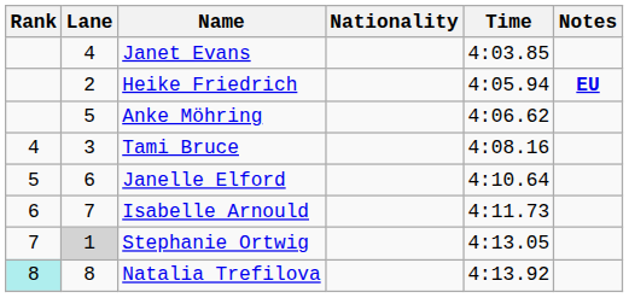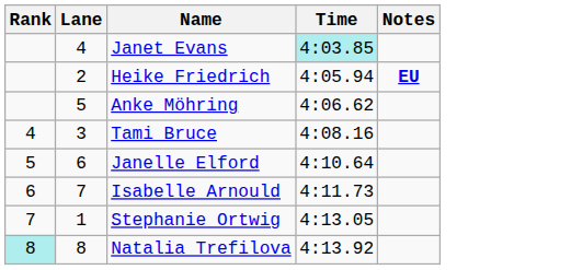 <table class="wikitable sortable" style="text-align:center">
 <tr>
 <th>Rank</th>
 <th>Lane</th>
 <th>Name</th>
-<th>Nationality</th>
 <th>Time</th>
 <th>Notes</th>
 </tr>
 <tr>
 <td></td>
 <td>4</td>
 <td align=left><a href='#'>Janet Evans</a></td>
-<td align=left></td>
-<td>4:03.85</td>
+<td style="background: paleturquoise;">4:03.85</td>
 <td></td>
 </tr>
 <tr>
 <td></td>
 <td>2</td>
 <td align=left><a href='#'>Heike Friedrich</a></td>
-<td align=left></td>
 <td>4:05.94</td>
 <td><strong><a href='#'>EU</a></strong></td>
 </tr>
 <tr>
 <td></td>
 <td>5</td>
 <td align=left><a href='#'>Anke Möhring</a></td>
-<td align=left></td>
 <td>4:06.62</td>
 <td></td>
 </tr>
 <tr>
 <td>4</td>
 <td>3</td>
 <td align=left><a href='#'>Tami Bruce</a></td>
-<td align=left></td>
 <td>4:08.16</td>
 <td></td>
 </tr>
 <tr>
 <td>5</td>
 <td>6</td>
 <td align=left><a href='#'>Janelle Elford</a></td>
-<td align=left></td>
 <td>4:10.64</td>
 <td></td>
 </tr>
 <tr>
 <td>6</td>
 <td>7</td>
 <td align=left><a href='#'>Isabelle Arnould</a></td>
-<td align=left></td>
 <td>4:11.73</td>
 <td></td>
 </tr>
 <tr>
 <td>7</td>
-<td style="background: lightgrey;">1</td>
+<td>1</td>
 <td align=left><a href='#'>Stephanie Ortwig</a></td>
-<td align=left></td>
 <td>4:13.05</td>
 <td></td>
 </tr>
 <tr>
 <td style="background: paleturquoise;">8</td>
 <td>8</td>
 <td align=left><a href='#'>Natalia Trefilova</a></td>
-<td align=left></td>
 <td>4:13.92</td>
 <td></td>
 </tr>
 </table>
